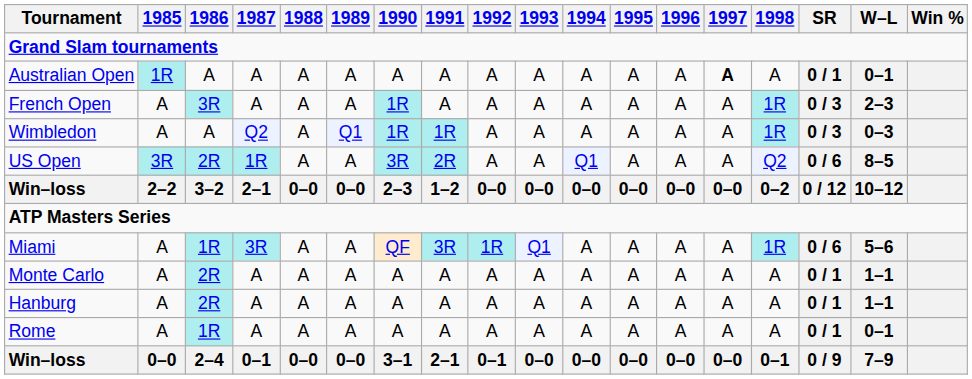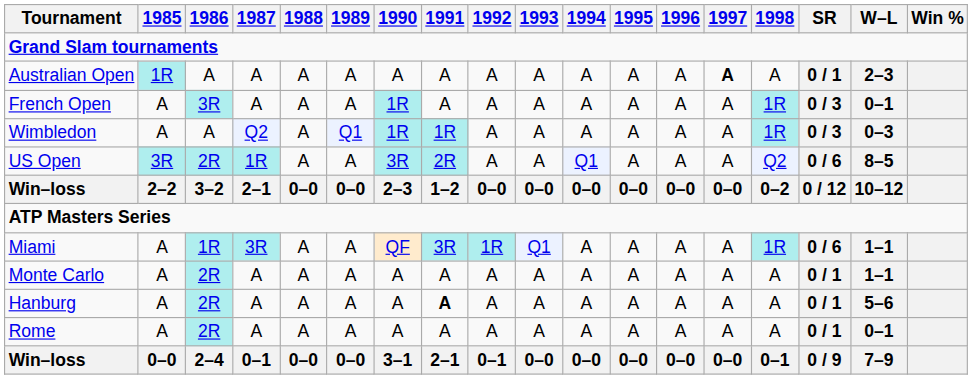 <table class=wikitable style=text-align:center;font-size:97%>
 <tr>
 <th>Tournament</th>
 <th><a href='#'>1985</a></th>
 <th><a href='#'>1986</a></th>
 <th><a href='#'>1987</a></th>
 <th><a href='#'>1988</a></th>
 <th><a href='#'>1989</a></th>
 <th><a href='#'>1990</a></th>
 <th><a href='#'>1991</a></th>
 <th><a href='#'>1992</a></th>
 <th><a href='#'>1993</a></th>
 <th><a href='#'>1994</a></th>
 <th><a href='#'>1995</a></th>
 <th><a href='#'>1996</a></th>
 <th><a href='#'>1997</a></th>
 <th><a href='#'>1998</a></th>
 <th>SR</th>
 <th>W–L</th>
 <th>Win %</th>
 </tr>
 <tr>
 <td colspan=23 align=left><strong><a href='#'>Grand Slam tournaments</a></strong></td>
 </tr>
 <tr>
 <td align=left><a href='#'>Australian Open</a></td>
 <td bgcolor=afeeee><a href='#'>1R</a></td>
 <td>A</td>
 <td>A</td>
 <td>A</td>
 <td>A</td>
 <td>A</td>
 <td>A</td>
 <td>A</td>
 <td>A</td>
 <td>A</td>
 <td>A</td>
 <td>A</td>
 <td><strong>A</strong></td>
 <td>A</td>
 <th>0 / 1</th>
-<th>0–1</th>
+<th>2–3</th>
 <th></th>
 </tr>
 <tr>
 <td align=left><a href='#'>French Open</a></td>
 <td>A</td>
 <td bgcolor=afeeee><a href='#'>3R</a></td>
 <td>A</td>
 <td>A</td>
 <td>A</td>
 <td bgcolor=afeeee><a href='#'>1R</a></td>
 <td>A</td>
 <td>A</td>
 <td>A</td>
 <td>A</td>
 <td>A</td>
 <td>A</td>
 <td>A</td>
 <td bgcolor=afeeee><a href='#'>1R</a></td>
 <th>0 / 3</th>
-<th>2–3</th>
+<th>0–1</th>
 <th></th>
 </tr>
 <tr>
 <td align=left><a href='#'>Wimbledon</a></td>
 <td>A</td>
 <td>A</td>
 <td bgcolor=ecf2ff><a href='#'>Q2</a></td>
 <td>A</td>
 <td bgcolor=ecf2ff><a href='#'>Q1</a></td>
 <td bgcolor=afeeee><a href='#'>1R</a></td>
 <td bgcolor=afeeee><a href='#'>1R</a></td>
 <td>A</td>
 <td>A</td>
 <td>A</td>
 <td>A</td>
 <td>A</td>
 <td>A</td>
 <td bgcolor=afeeee><a href='#'>1R</a></td>
 <th>0 / 3</th>
 <th>0–3</th>
 <th></th>
 </tr>
 <tr>
 <td align=left><a href='#'>US Open</a></td>
 <td bgcolor=afeeee><a href='#'>3R</a></td>
 <td bgcolor=afeeee><a href='#'>2R</a></td>
 <td bgcolor=afeeee><a href='#'>1R</a></td>
 <td>A</td>
 <td>A</td>
 <td bgcolor=afeeee><a href='#'>3R</a></td>
 <td bgcolor=afeeee><a href='#'>2R</a></td>
 <td>A</td>
 <td>A</td>
 <td bgcolor=ecf2ff><a href='#'>Q1</a></td>
 <td>A</td>
 <td>A</td>
 <td>A</td>
 <td bgcolor=ecf2ff><a href='#'>Q2</a></td>
 <th>0 / 6</th>
 <th>8–5</th>
 <th></th>
 </tr>
 <tr>
 <th style=text-align:left>Win–loss</th>
 <th>2–2</th>
 <th>3–2</th>
 <th>2–1</th>
 <th>0–0</th>
 <th>0–0</th>
 <th>2–3</th>
 <th>1–2</th>
 <th>0–0</th>
 <th>0–0</th>
 <th>0–0</th>
 <th>0–0</th>
 <th>0–0</th>
 <th>0–0</th>
 <th>0–2</th>
 <th>0 / 12</th>
 <th>10–12</th>
 <th></th>
 </tr>
 <tr>
 <td colspan=23 align=left><strong>ATP Masters Series</strong></td>
 </tr>
 <tr>
 <td align=left><a href='#'>Miami</a></td>
 <td>A</td>
 <td bgcolor=afeeee><a href='#'>1R</a></td>
 <td bgcolor=afeeee><a href='#'>3R</a></td>
 <td>A</td>
 <td>A</td>
 <td bgcolor=ffebcd><a href='#'>QF</a></td>
 <td bgcolor=afeeee><a href='#'>3R</a></td>
 <td bgcolor=afeeee><a href='#'>1R</a></td>
 <td bgcolor=ecf2ff><a href='#'>Q1</a></td>
 <td>A</td>
 <td>A</td>
 <td>A</td>
 <td>A</td>
 <td bgcolor=afeeee><a href='#'>1R</a></td>
 <th>0 / 6</th>
-<th>5–6</th>
+<th>1–1</th>
 <th></th>
 </tr>
 <tr>
 <td align=left><a href='#'>Monte Carlo</a></td>
 <td>A</td>
 <td bgcolor=afeeee><a href='#'>2R</a></td>
 <td>A</td>
 <td>A</td>
 <td>A</td>
 <td>A</td>
 <td>A</td>
 <td>A</td>
 <td>A</td>
 <td>A</td>
 <td>A</td>
 <td>A</td>
 <td>A</td>
 <td>A</td>
 <th>0 / 1</th>
 <th>1–1</th>
 <th></th>
 </tr>
 <tr>
 <td align=left><a href='#'>Hanburg</a></td>
 <td>A</td>
 <td bgcolor=afeeee><a href='#'>2R</a></td>
 <td>A</td>
 <td>A</td>
 <td>A</td>
 <td>A</td>
-<td>A</td>
+<td><strong>A</strong></td>
 <td>A</td>
 <td>A</td>
 <td>A</td>
 <td>A</td>
 <td>A</td>
 <td>A</td>
 <td>A</td>
 <th>0 / 1</th>
-<th>1–1</th>
+<th>5–6</th>
 <th></th>
 </tr>
 <tr>
 <td align=left><a href='#'>Rome</a></td>
 <td>A</td>
-<td bgcolor=afeeee><a href='#'>1R</a></td>
+<td bgcolor=afeeee><a href='#'>2R</a></td>
 <td>A</td>
 <td>A</td>
 <td>A</td>
 <td>A</td>
 <td>A</td>
 <td>A</td>
 <td>A</td>
 <td>A</td>
 <td>A</td>
 <td>A</td>
 <td>A</td>
 <td>A</td>
 <th>0 / 1</th>
 <th>0–1</th>
 <th></th>
 </tr>
 <tr>
 <th style=text-align:left>Win–loss</th>
 <th>0–0</th>
 <th>2–4</th>
 <th>0–1</th>
 <th>0–0</th>
 <th>0–0</th>
 <th>3–1</th>
 <th>2–1</th>
 <th>0–1</th>
 <th>0–0</th>
 <th>0–0</th>
 <th>0–0</th>
 <th>0–0</th>
 <th>0–0</th>
 <th>0–1</th>
 <th>0 / 9</th>
 <th>7–9</th>
 <th></th>
 </tr>
 </table>
